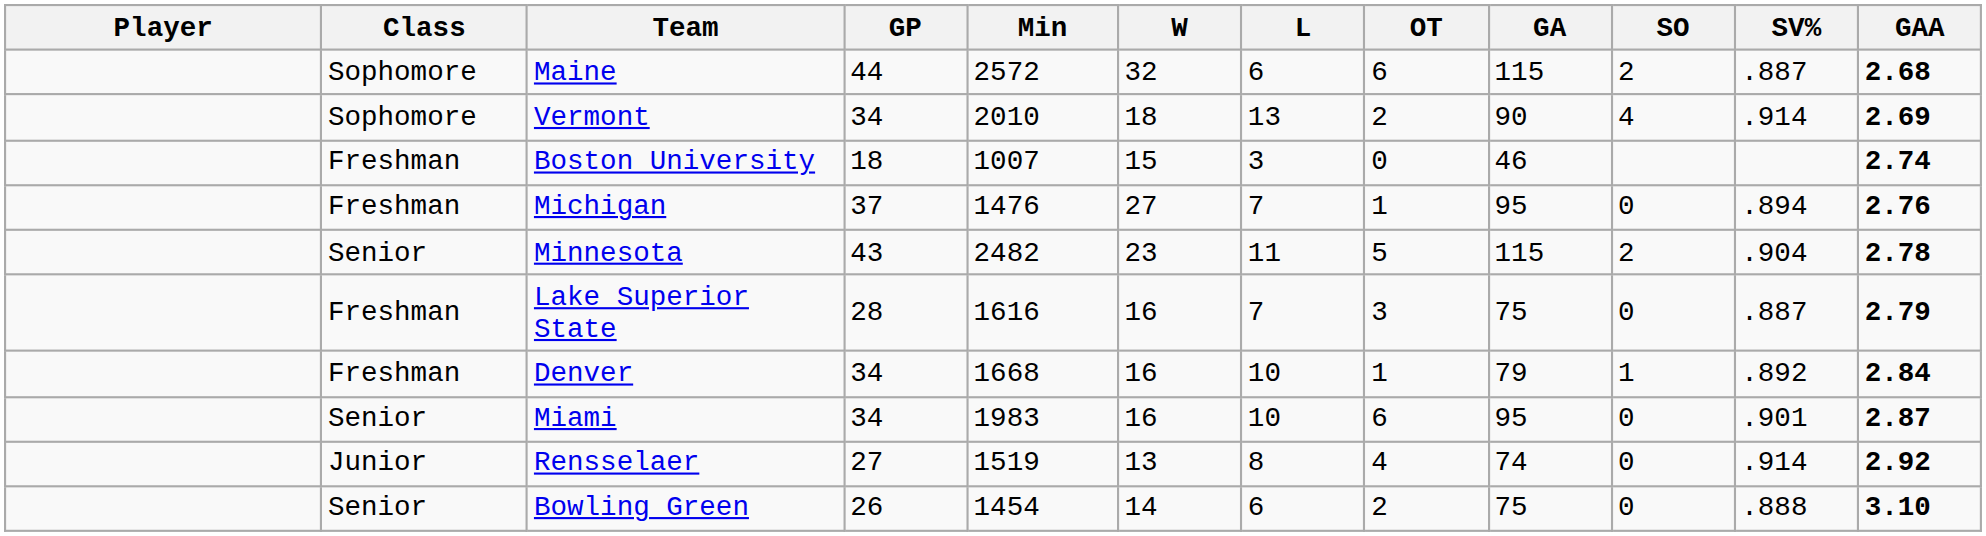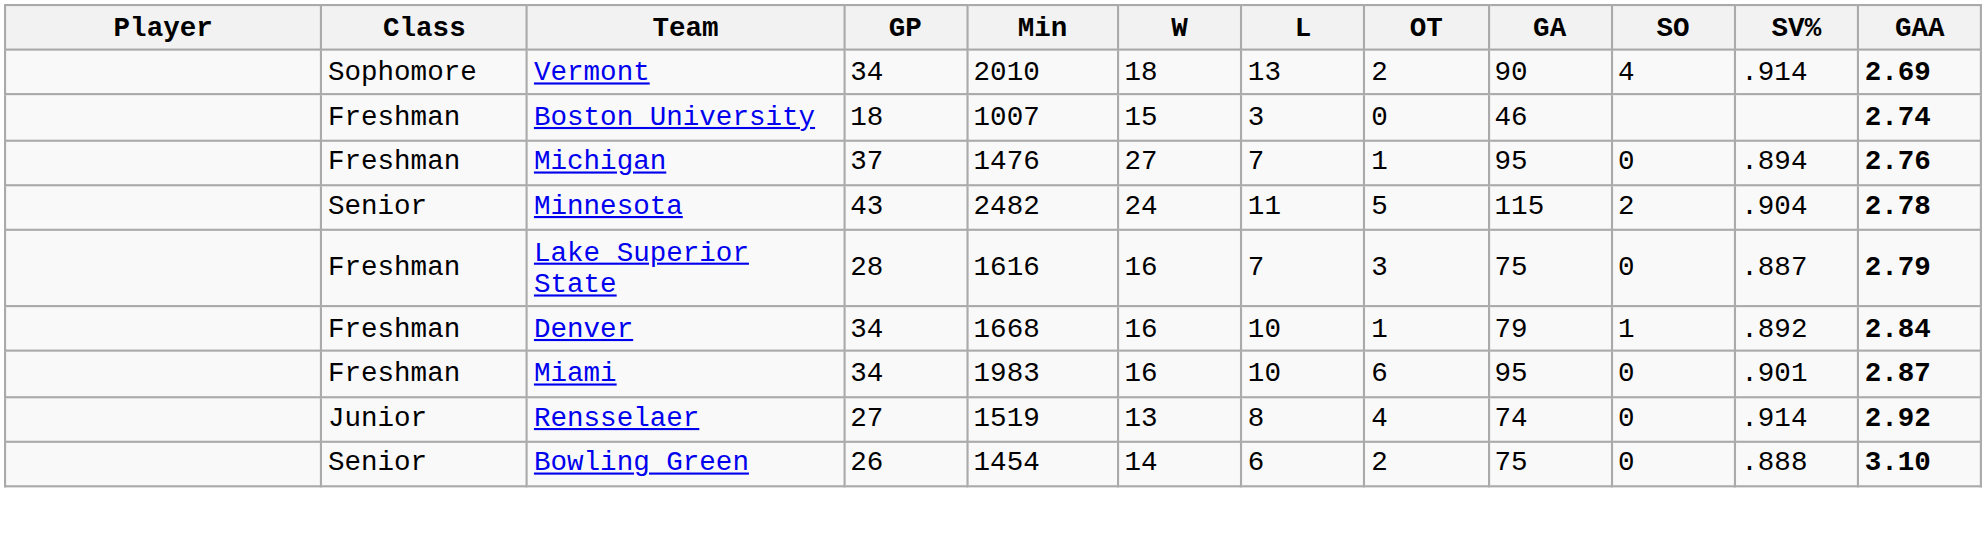 <table class="wikitable sortable">
 <tr>
 <th style="width: 11em;">Player</th>
 <th style="width: 7em;">Class</th>
 <th style="width: 11em;">Team</th>
 <th style="width: 4em;">GP</th>
 <th style="width: 5em;">Min</th>
 <th style="width: 4em;">W</th>
 <th style="width: 4em;">L</th>
 <th style="width: 4em;">OT</th>
 <th style="width: 4em;">GA</th>
 <th style="width: 4em;">SO</th>
 <th style="width: 4em;">SV%</th>
 <th style="width: 4em;">GAA</th>
-</tr>
-<tr>
-<td></td>
-<td>Sophomore</td>
-<td><a href='#'>Maine</a></td>
-<td>44</td>
-<td>2572</td>
-<td>32</td>
-<td>6</td>
-<td>6</td>
-<td>115</td>
-<td>2</td>
-<td>.887</td>
-<td><strong>2.68</strong></td>
 </tr>
 <tr>
 <td></td>
 <td>Sophomore</td>
 <td><a href='#'>Vermont</a></td>
 <td>34</td>
 <td>2010</td>
 <td>18</td>
 <td>13</td>
 <td>2</td>
 <td>90</td>
 <td>4</td>
 <td>.914</td>
 <td><strong>2.69</strong></td>
 </tr>
 <tr>
 <td></td>
 <td>Freshman</td>
 <td><a href='#'>Boston University</a></td>
 <td>18</td>
 <td>1007</td>
 <td>15</td>
 <td>3</td>
 <td>0</td>
 <td>46</td>
 <td></td>
 <td></td>
 <td><strong>2.74</strong></td>
 </tr>
 <tr>
 <td></td>
 <td>Freshman</td>
 <td><a href='#'>Michigan</a></td>
 <td>37</td>
 <td>1476</td>
 <td>27</td>
 <td>7</td>
 <td>1</td>
 <td>95</td>
 <td>0</td>
 <td>.894</td>
 <td><strong>2.76</strong></td>
 </tr>
 <tr>
 <td></td>
 <td>Senior</td>
 <td><a href='#'>Minnesota</a></td>
 <td>43</td>
 <td>2482</td>
-<td>23</td>
+<td>24</td>
 <td>11</td>
 <td>5</td>
 <td>115</td>
 <td>2</td>
 <td>.904</td>
 <td><strong>2.78</strong></td>
 </tr>
 <tr>
 <td></td>
 <td>Freshman</td>
 <td><a href='#'>Lake Superior State</a></td>
 <td>28</td>
 <td>1616</td>
 <td>16</td>
 <td>7</td>
 <td>3</td>
 <td>75</td>
 <td>0</td>
 <td>.887</td>
 <td><strong>2.79</strong></td>
 </tr>
 <tr>
 <td></td>
 <td>Freshman</td>
 <td><a href='#'>Denver</a></td>
 <td>34</td>
 <td>1668</td>
 <td>16</td>
 <td>10</td>
 <td>1</td>
 <td>79</td>
 <td>1</td>
 <td>.892</td>
 <td><strong>2.84</strong></td>
 </tr>
 <tr>
 <td></td>
-<td>Senior</td>
+<td>Freshman</td>
 <td><a href='#'>Miami</a></td>
 <td>34</td>
 <td>1983</td>
 <td>16</td>
 <td>10</td>
 <td>6</td>
 <td>95</td>
 <td>0</td>
 <td>.901</td>
 <td><strong>2.87</strong></td>
 </tr>
 <tr>
 <td></td>
 <td>Junior</td>
 <td><a href='#'>Rensselaer</a></td>
 <td>27</td>
 <td>1519</td>
 <td>13</td>
 <td>8</td>
 <td>4</td>
 <td>74</td>
 <td>0</td>
 <td>.914</td>
 <td><strong>2.92</strong></td>
 </tr>
 <tr>
 <td></td>
 <td>Senior</td>
 <td><a href='#'>Bowling Green</a></td>
 <td>26</td>
 <td>1454</td>
 <td>14</td>
 <td>6</td>
 <td>2</td>
 <td>75</td>
 <td>0</td>
 <td>.888</td>
 <td><strong>3.10</strong></td>
 </tr>
 </table>
